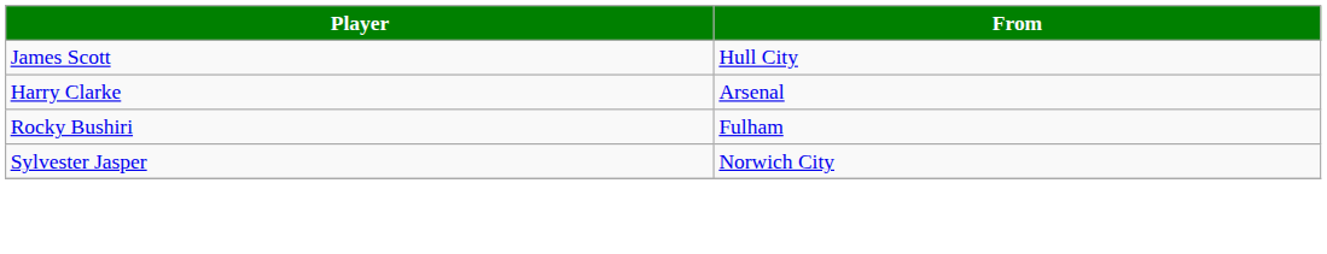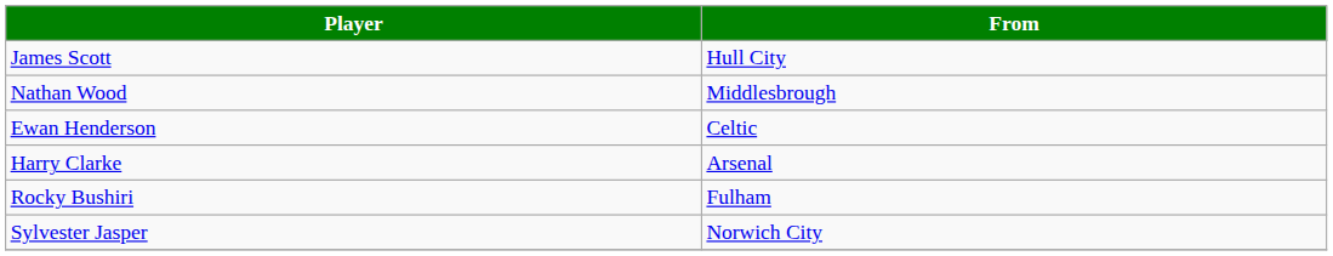 <table class="wikitable" style="text-align:center; font-size:95%;width:75%; text-align:left">
 <tr>
 <th style="background:#008000; color:white;">Player</th>
 <th style="background:#008000; color:white;">From</th>
 </tr>
 <tr>
 <td> <a href='#'>James Scott</a></td>
 <td> <a href='#'>Hull City</a></td>
+</tr>
+<tr>
+<td> <a href='#'>Nathan Wood</a></td>
+<td> <a href='#'>Middlesbrough</a></td>
+</tr>
+<tr>
+<td> <a href='#'>Ewan Henderson</a></td>
+<td> <a href='#'>Celtic</a></td>
 </tr>
 <tr>
 <td> <a href='#'>Harry Clarke</a></td>
 <td> <a href='#'>Arsenal</a></td>
 </tr>
 <tr>
 <td> <a href='#'>Rocky Bushiri</a></td>
 <td> <a href='#'>Fulham</a></td>
 </tr>
 <tr>
 <td> <a href='#'>Sylvester Jasper</a></td>
 <td> <a href='#'>Norwich City</a></td>
 </tr>
 <tr>
 </tr>
 </table>
